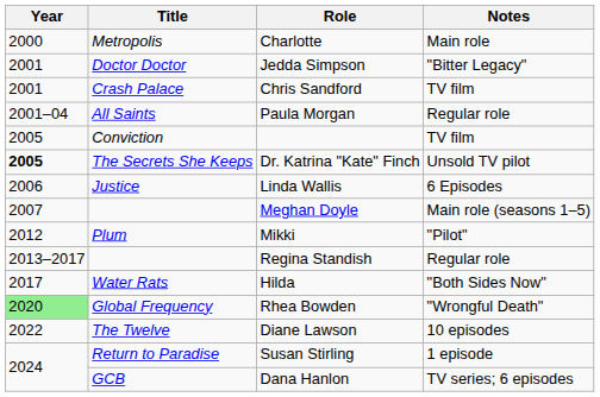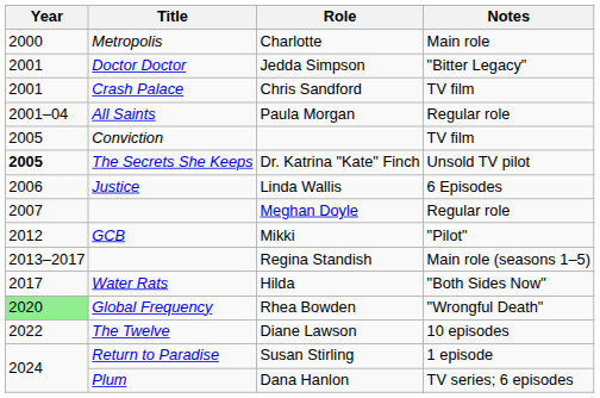 <table class="wikitable sortable">
 <tr>
 <th>Year</th>
 <th>Title</th>
 <th>Role</th>
 <th class="unsortable">Notes</th>
 </tr>
 <tr>
 <td>2000</td>
 <td><em>Metropolis</em></td>
 <td>Charlotte</td>
 <td>Main role</td>
 </tr>
 <tr>
 <td>2001</td>
 <td><em><a href='#'>Doctor Doctor</a></em></td>
 <td>Jedda Simpson</td>
 <td>"Bitter Legacy"</td>
 </tr>
 <tr>
 <td>2001</td>
 <td><em><a href='#'>Crash Palace</a></em></td>
 <td>Chris Sandford</td>
 <td>TV film</td>
 </tr>
 <tr>
 <td>2001–04</td>
 <td><em><a href='#'>All Saints</a></em></td>
 <td>Paula Morgan</td>
 <td>Regular role</td>
 </tr>
 <tr>
 <td>2005</td>
 <td><em>Conviction</em></td>
 <td></td>
 <td>TV film</td>
 </tr>
 <tr>
 <td><strong>2005</strong></td>
 <td><em><a href='#'>The Secrets She Keeps</a></em></td>
 <td>Dr. Katrina "Kate" Finch</td>
 <td>Unsold TV pilot</td>
 </tr>
 <tr>
 <td>2006</td>
 <td><em><a href='#'>Justice</a></em></td>
 <td>Linda Wallis</td>
 <td>6 Episodes</td>
 </tr>
 <tr>
 <td>2007</td>
 <td><em></em></td>
 <td><a href='#'>Meghan Doyle</a></td>
-<td>Main role (seasons 1–5)</td>
+<td>Regular role</td>
 </tr>
 <tr>
 <td>2012</td>
-<td><a href='#'><em>Plum</em></a></td>
+<td><em><a href='#'>GCB</a></em></td>
 <td>Mikki</td>
 <td>"Pilot"</td>
 </tr>
 <tr>
 <td>2013–2017</td>
 <td><em></em></td>
 <td>Regina Standish</td>
-<td>Regular role</td>
+<td>Main role (seasons 1–5)</td>
 </tr>
 <tr>
 <td>2017</td>
 <td><em><a href='#'>Water Rats</a></em></td>
 <td>Hilda</td>
 <td>"Both Sides Now"</td>
 </tr>
 <tr>
 <td style="background: lightgreen;">2020</td>
 <td><em><a href='#'>Global Frequency</a></em></td>
 <td>Rhea Bowden</td>
 <td>"Wrongful Death"</td>
 </tr>
 <tr>
 <td>2022</td>
 <td><em><a href='#'>The Twelve</a></em></td>
 <td>Diane Lawson</td>
 <td>10 episodes</td>
 </tr>
 <tr>
 <td rowspan="2">2024</td>
 <td><a href='#'><em>Return to Paradise</em></a></td>
 <td>Susan Stirling</td>
 <td>1 episode</td>
 </tr>
 <tr>
-<td><em><a href='#'>GCB</a></em></td>
+<td><a href='#'><em>Plum</em></a></td>
 <td>Dana Hanlon</td>
 <td>TV series; 6 episodes</td>
 </tr>
 </table>
